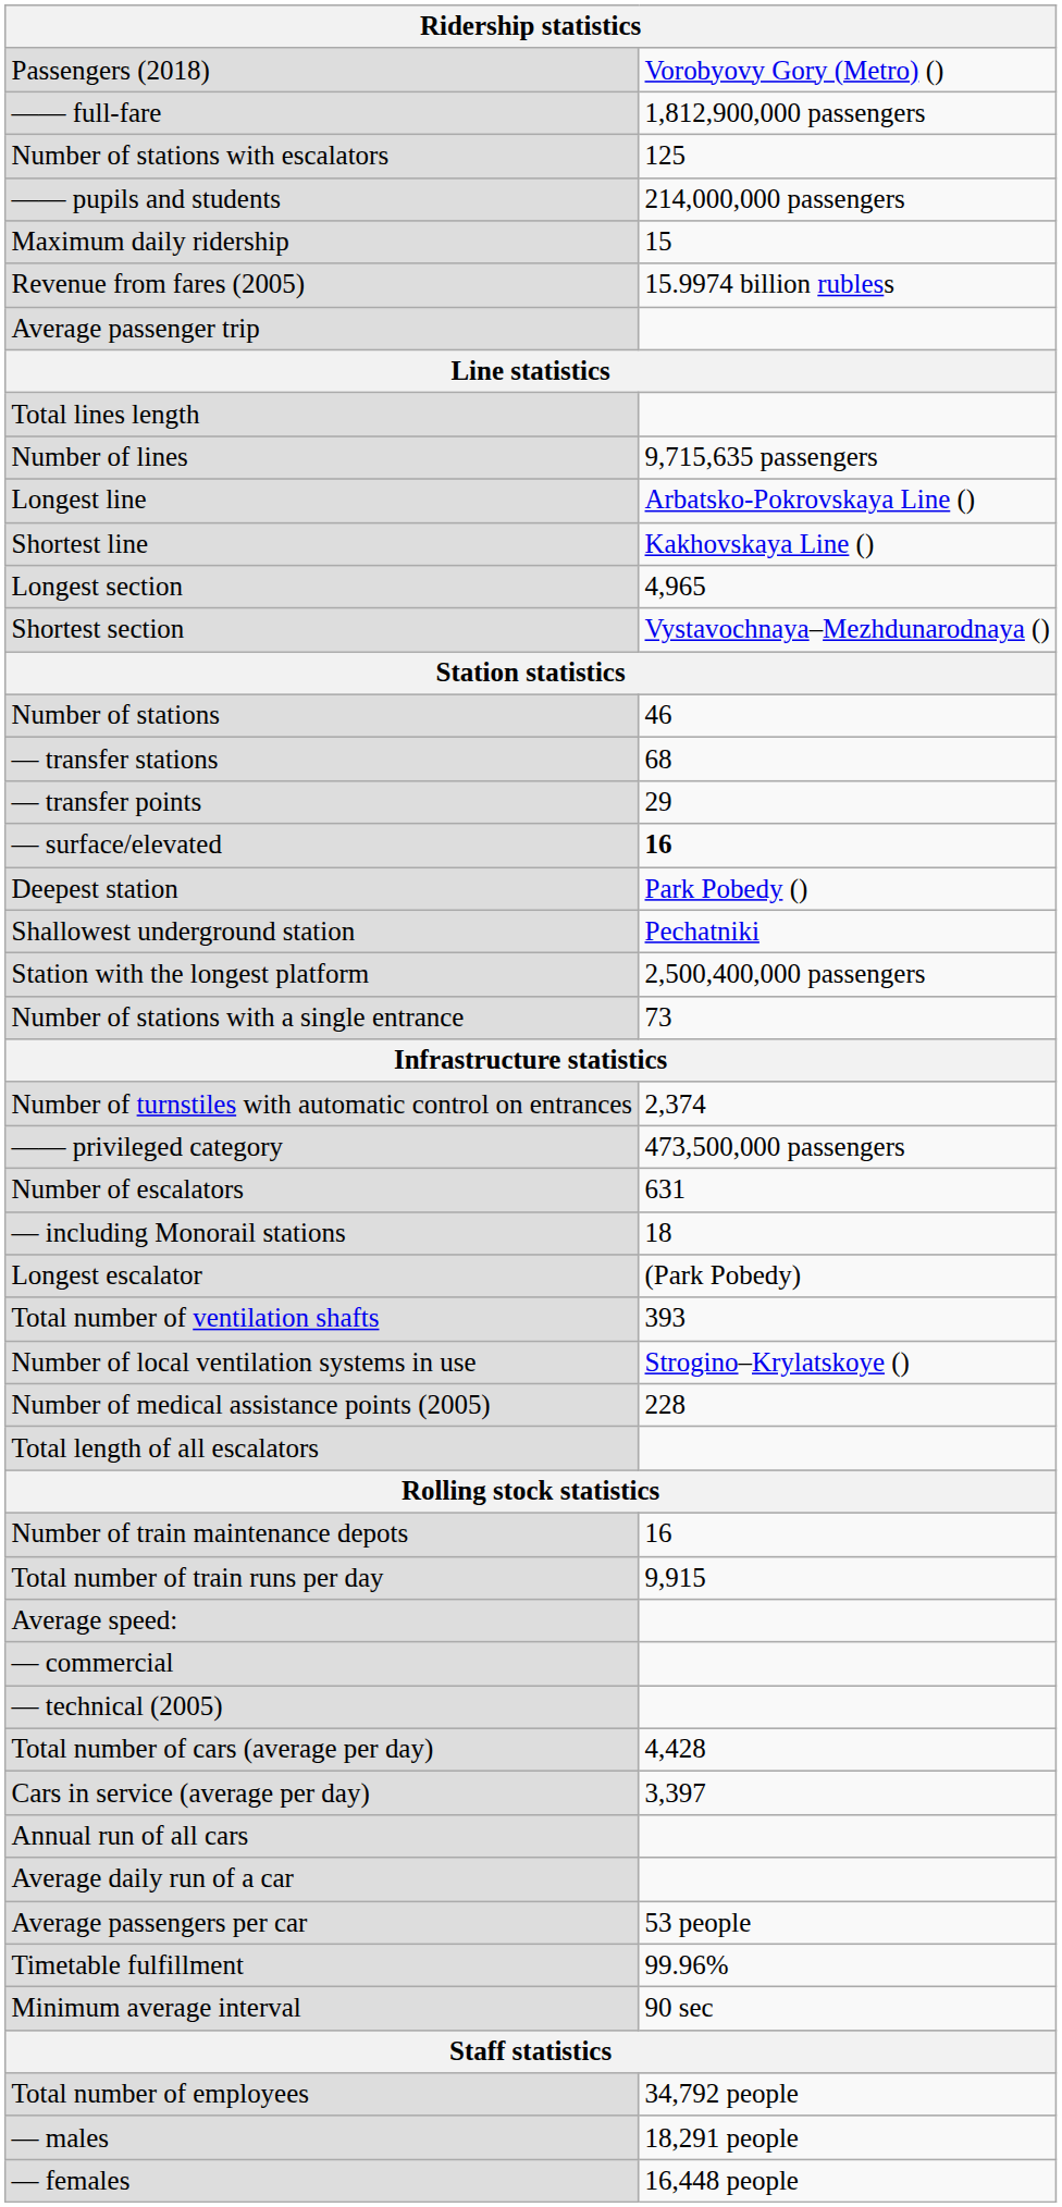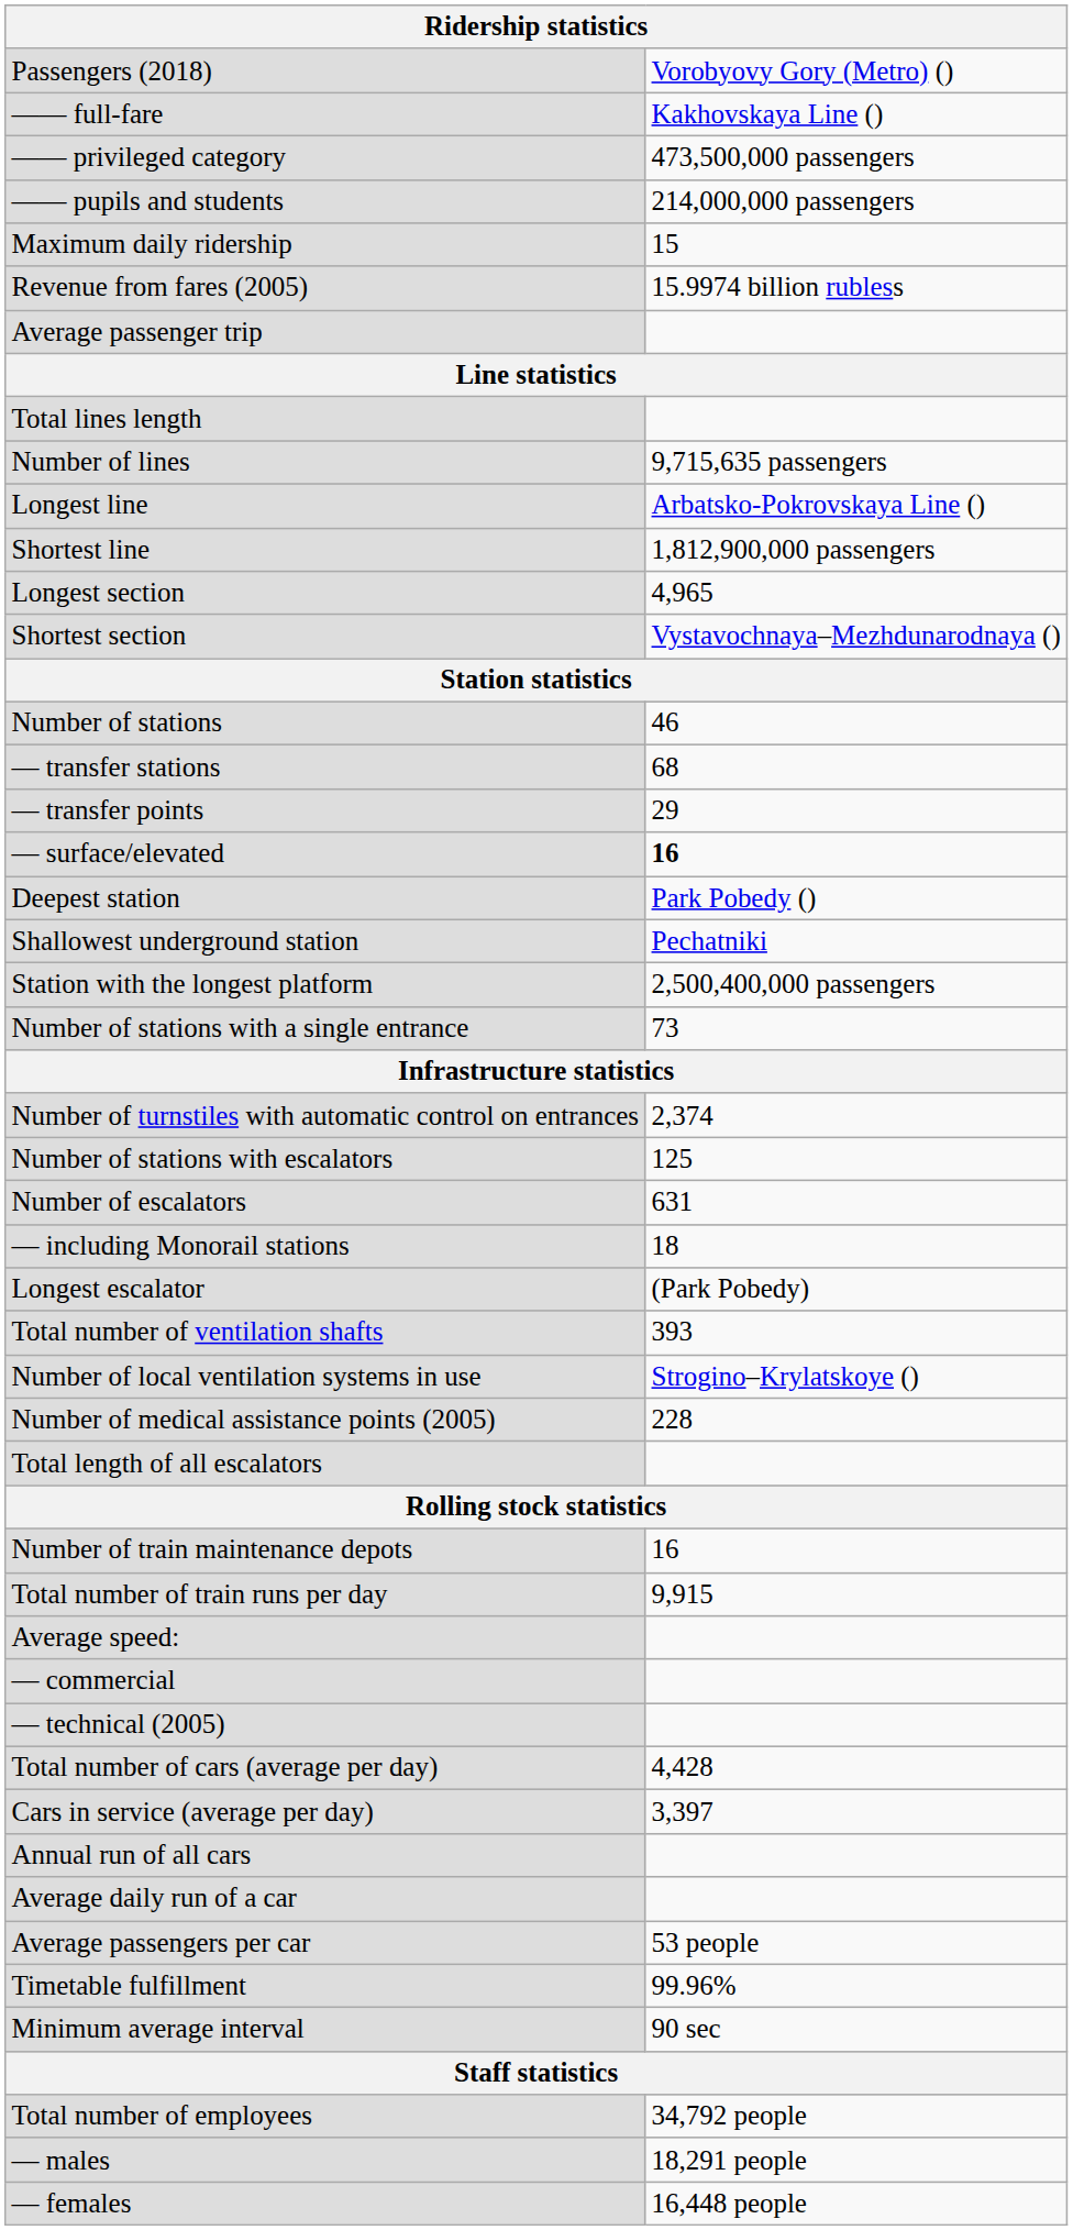 <table class="wikitable" style="border: solid 1px #ddd; text-align: left;">
 <tr>
 <th colspan=2>Ridership statistics</th>
 </tr>
 <tr>
 <td style="background:#ddd; white-space:nowrap;">Passengers (2018)</td>
 <td><a href='#'>Vorobyovy Gory (Metro)</a> ()</td>
 </tr>
 <tr>
 <td style="background:#ddd; white-space:nowrap;">—— full-fare</td>
-<td>1,812,900,000 passengers</td>
+<td><a href='#'>Kakhovskaya Line</a> ()</td>
 </tr>
 <tr>
-<td style="background:#ddd; white-space:nowrap;">Number of stations with escalators</td>
-<td>125</td>
+<td style="background:#ddd; white-space:nowrap;">—— privileged category</td>
+<td>473,500,000 passengers</td>
 </tr>
 <tr>
 <td style="background:#ddd; white-space:nowrap;">—— pupils and students</td>
 <td>214,000,000 passengers</td>
 </tr>
 <tr>
 <td style="background:#ddd; white-space:nowrap;">Maximum daily ridership</td>
 <td>15</td>
 </tr>
 <tr>
 <td style="background:#ddd; white-space:nowrap;">Revenue from fares (2005)</td>
 <td>15.9974 billion <a href='#'>rubles</a>s</td>
 </tr>
 <tr>
 <td style="background:#ddd; white-space:nowrap;">Average passenger trip</td>
 <td></td>
 </tr>
 <tr>
 <th colspan=2>Line statistics</th>
 </tr>
 <tr>
 <td style="background:#ddd; white-space:nowrap;">Total lines length</td>
 <td></td>
 </tr>
 <tr>
 <td style="background:#ddd; white-space:nowrap;">Number of lines</td>
 <td>9,715,635 passengers</td>
 </tr>
 <tr>
 <td style="background:#ddd; white-space:nowrap;">Longest line</td>
 <td><a href='#'>Arbatsko-Pokrovskaya Line</a> ()</td>
 </tr>
 <tr>
 <td style="background:#ddd; white-space:nowrap;">Shortest line</td>
-<td><a href='#'>Kakhovskaya Line</a> ()</td>
+<td>1,812,900,000 passengers</td>
 </tr>
 <tr>
 <td style="background:#ddd; white-space:nowrap;">Longest section</td>
 <td>4,965</td>
 </tr>
 <tr>
 <td style="background:#ddd; white-space:nowrap;">Shortest section</td>
 <td><a href='#'>Vystavochnaya</a>–<a href='#'>Mezhdunarodnaya</a> ()</td>
 </tr>
 <tr>
 <th colspan=2>Station statistics</th>
 </tr>
 <tr>
 <td style="background:#ddd; white-space:nowrap;">Number of stations</td>
 <td>46</td>
 </tr>
 <tr>
 <td style="background:#ddd; white-space:nowrap;">— transfer stations</td>
 <td>68</td>
 </tr>
 <tr>
 <td style="background:#ddd; white-space:nowrap;">— transfer points</td>
 <td>29</td>
 </tr>
 <tr>
 <td style="background:#ddd; white-space:nowrap;">— surface/elevated</td>
 <td><strong>16</strong></td>
 </tr>
 <tr>
 <td style="background:#ddd; white-space:nowrap;">Deepest station</td>
 <td><a href='#'>Park Pobedy</a> ()</td>
 </tr>
 <tr>
 <td style="background:#ddd; white-space:nowrap;">Shallowest underground station</td>
 <td><a href='#'>Pechatniki</a></td>
 </tr>
 <tr>
 <td style="background:#ddd; white-space:nowrap;">Station with the longest platform</td>
 <td>2,500,400,000 passengers</td>
 </tr>
 <tr>
 <td style="background:#ddd; white-space:nowrap;">Number of stations with a single entrance</td>
 <td>73</td>
 </tr>
 <tr>
 <th colspan=2>Infrastructure statistics</th>
 </tr>
 <tr>
 <td style="background:#ddd; white-space:nowrap;">Number of <a href='#'>turnstiles</a> with automatic control on entrances</td>
 <td>2,374</td>
 </tr>
 <tr>
-<td style="background:#ddd; white-space:nowrap;">—— privileged category</td>
-<td>473,500,000 passengers</td>
+<td style="background:#ddd; white-space:nowrap;">Number of stations with escalators</td>
+<td>125</td>
 </tr>
 <tr>
 <td style="background:#ddd; white-space:nowrap;">Number of escalators</td>
 <td>631</td>
 </tr>
 <tr>
 <td style="background:#ddd; white-space:nowrap;">— including Monorail stations</td>
 <td>18</td>
 </tr>
 <tr>
 <td style="background:#ddd; white-space:nowrap;">Longest escalator</td>
 <td> (Park Pobedy)</td>
 </tr>
 <tr>
 <td style="background:#ddd; white-space:nowrap;">Total number of <a href='#'>ventilation shafts</a></td>
 <td>393</td>
 </tr>
 <tr>
 <td style="background:#ddd; white-space:nowrap;">Number of local ventilation systems in use</td>
 <td><a href='#'>Strogino</a>–<a href='#'>Krylatskoye</a> ()</td>
 </tr>
 <tr>
 <td style="background:#ddd; white-space:nowrap;">Number of medical assistance points (2005)</td>
 <td>228</td>
 </tr>
 <tr>
 <td style="background:#ddd; white-space:nowrap;">Total length of all escalators</td>
 <td></td>
 </tr>
 <tr>
 <th colspan=2>Rolling stock statistics</th>
 </tr>
 <tr>
 <td style="background:#ddd; white-space:nowrap;">Number of train maintenance depots</td>
 <td>16</td>
 </tr>
 <tr>
 <td style="background:#ddd; white-space:nowrap;">Total number of train runs per day</td>
 <td>9,915</td>
 </tr>
 <tr>
 <td style="background:#ddd; white-space:nowrap;">Average speed:</td>
 <td> </td>
 </tr>
 <tr>
 <td style="background:#ddd; white-space:nowrap;">— commercial</td>
 <td></td>
 </tr>
 <tr>
 <td style="background:#ddd; white-space:nowrap;">— technical (2005)</td>
 <td></td>
 </tr>
 <tr>
 <td style="background:#ddd; white-space:nowrap;">Total number of cars (average per day)</td>
 <td>4,428</td>
 </tr>
 <tr>
 <td style="background:#ddd; white-space:nowrap;">Cars in service (average per day)</td>
 <td>3,397</td>
 </tr>
 <tr>
 <td style="background:#ddd; white-space:nowrap;">Annual run of all cars</td>
 <td></td>
 </tr>
 <tr>
 <td style="background:#ddd; white-space:nowrap;">Average daily run of a car</td>
 <td></td>
 </tr>
 <tr>
 <td style="background:#ddd; white-space:nowrap;">Average passengers per car</td>
 <td>53 people</td>
 </tr>
 <tr>
 <td style="background:#ddd; white-space:nowrap;">Timetable fulfillment</td>
 <td>99.96%</td>
 </tr>
 <tr>
 <td style="background:#ddd; white-space:nowrap;">Minimum average interval</td>
 <td>90 sec</td>
 </tr>
 <tr>
 <th colspan=2>Staff statistics</th>
 </tr>
 <tr>
 <td style="background:#ddd; white-space:nowrap;">Total number of employees</td>
 <td>34,792 people</td>
 </tr>
 <tr>
 <td style="background:#ddd; white-space:nowrap;">— males</td>
 <td>18,291 people</td>
 </tr>
 <tr>
 <td style="background:#ddd; white-space:nowrap;">— females</td>
 <td>16,448 people</td>
 </tr>
 </table>
